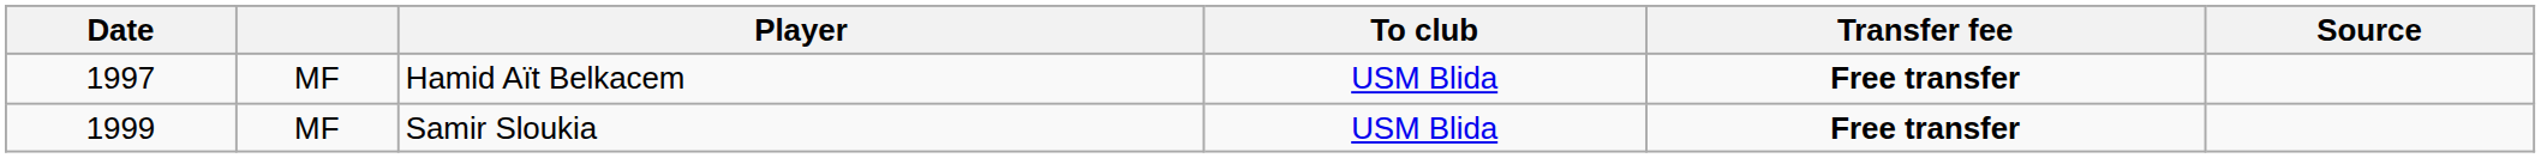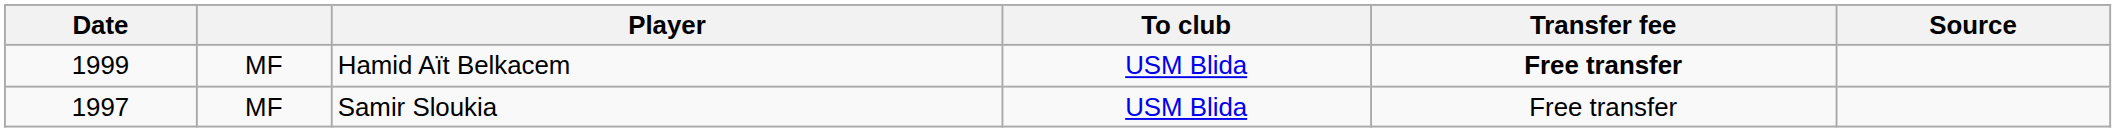 <table class="wikitable sortable" style="width:70%; text-align:center; font-size:85%; text-align:centre;">
 <tr>
 <th><strong>Date</strong></th>
 <th><strong></strong></th>
 <th><strong>Player</strong></th>
 <th><strong>To club</strong></th>
 <th><strong>Transfer fee</strong></th>
 <th><strong>Source</strong></th>
 </tr>
 <tr>
-<td>1997</td>
+<td>1999</td>
 <td>MF</td>
 <td align="left"> Hamid Aït Belkacem</td>
 <td><a href='#'>USM Blida</a></td>
 <td><strong>Free transfer</strong></td>
 <td></td>
 </tr>
 <tr>
-<td>1999</td>
+<td>1997</td>
 <td>MF</td>
 <td align="left"> Samir Sloukia</td>
 <td><a href='#'>USM Blida</a></td>
-<td><strong>Free transfer</strong></td>
+<td>Free transfer</td>
 <td></td>
 </tr>
 </table>
